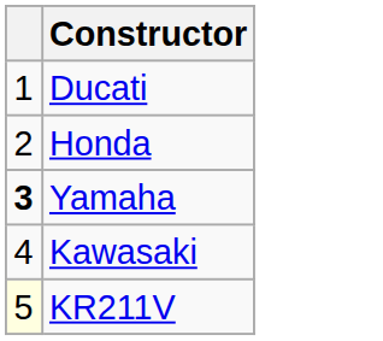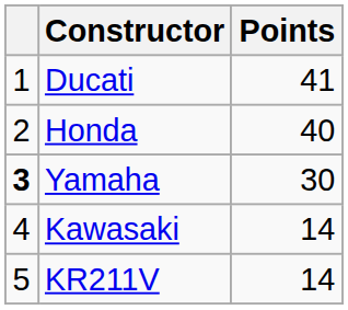 <table class="wikitable" style="font-size: 95%;">
 <tr>
 <th></th>
 <th>Constructor</th>
+<th>Points</th>
 </tr>
 <tr>
 <td align=center>1</td>
 <td> <a href='#'>Ducati</a></td>
+<td align=right>41</td>
 </tr>
 <tr>
 <td align=center>2</td>
 <td> <a href='#'>Honda</a></td>
+<td align=right>40</td>
 </tr>
 <tr>
 <td align=center><strong>3</strong></td>
 <td> <a href='#'>Yamaha</a></td>
+<td align=right>30</td>
 </tr>
 <tr>
 <td align=center>4</td>
 <td> <a href='#'>Kawasaki</a></td>
+<td align=right>14</td>
 </tr>
 <tr>
-<td align=center style="background: lightyellow;">5</td>
+<td align=center>5</td>
 <td> <a href='#'>KR211V</a></td>
+<td align=right>14</td>
 </tr>
 </table>
